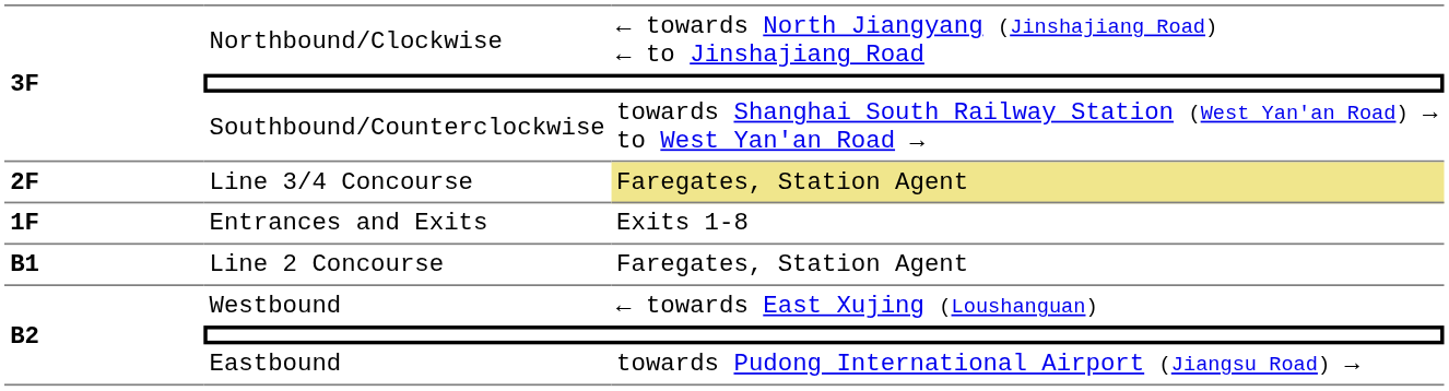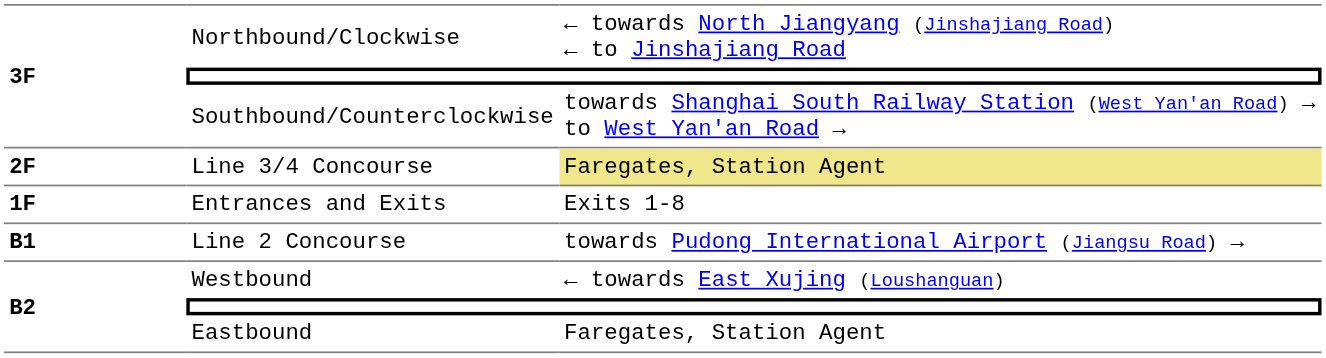 <table cellspacing=0 cellpadding=3>
 <tr>
 <td style="border-top:solid 1px gray;border-bottom:solid 1px gray;" rowspan=3 width=100><strong>3F</strong></td>
 <td style="border-top:solid 1px gray;">Northbound/Clockwise</td>
 <td style="border-top:solid 1px gray;">←  towards <a href='#'>North Jiangyang</a> <small>(<a href='#'>Jinshajiang Road</a>)</small><br>←  to <a href='#'>Jinshajiang Road</a></td>
 </tr>
 <tr>
 <td style="border-top:solid 2px black;border-right:solid 2px black;border-left:solid 2px black;border-bottom:solid 2px black;" colspan=2></td>
 </tr>
 <tr>
 <td style="border-bottom:solid 1px gray;">Southbound/Counterclockwise</td>
 <td style="border-bottom:solid 1px gray;">  towards <a href='#'>Shanghai South Railway Station</a> <small>(<a href='#'>West Yan'an Road</a>)</small> →<br>  to <a href='#'>West Yan'an Road</a> →</td>
 </tr>
 <tr>
 <td style="border-bottom:solid 1px gray;"><strong>2F</strong></td>
 <td style="border-bottom:solid 1px gray;">Line 3/4 Concourse</td>
 <td style="background: khaki; border-bottom:solid 1px gray;">Faregates, Station Agent</td>
 </tr>
 <tr>
 <td style="border-bottom:solid 1px gray;"><strong>1F</strong></td>
 <td style="border-bottom:solid 1px gray;">Entrances and Exits</td>
 <td style="border-bottom:solid 1px gray;">Exits 1-8</td>
 </tr>
 <tr>
 <td style="border-bottom:solid 1px gray;"><strong>B1</strong></td>
 <td style="border-bottom:solid 1px gray;">Line 2 Concourse</td>
-<td style="border-bottom:solid 1px gray;">Faregates, Station Agent</td>
+<td style="border-bottom:solid 1px gray;">  towards <a href='#'>Pudong International Airport</a> <small>(<a href='#'>Jiangsu Road</a>)</small> →</td>
 </tr>
 <tr>
 <td style="border-bottom:solid 1px gray;" rowspan=3><strong>B2</strong></td>
 <td>Westbound</td>
 <td>←  towards <a href='#'>East Xujing</a> <small>(<a href='#'>Loushanguan</a>)</small></td>
 </tr>
 <tr>
 <td style="border-top:solid 2px black;border-right:solid 2px black;border-left:solid 2px black;border-bottom:solid 2px black;" colspan=3></td>
 </tr>
 <tr>
 <td style="border-bottom:solid 1px gray;">Eastbound</td>
-<td style="border-bottom:solid 1px gray;">  towards <a href='#'>Pudong International Airport</a> <small>(<a href='#'>Jiangsu Road</a>)</small> →</td>
+<td style="border-bottom:solid 1px gray;">Faregates, Station Agent</td>
 </tr>
 </table>
